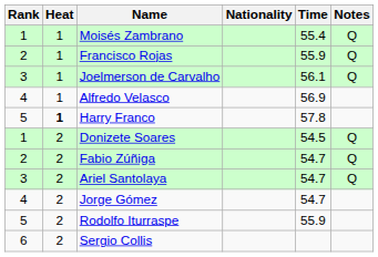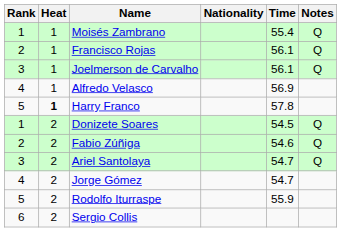 <table class="wikitable sortable" style="text-align:center">
 <tr>
 <th>Rank</th>
 <th>Heat</th>
 <th>Name</th>
 <th>Nationality</th>
 <th>Time</th>
 <th>Notes</th>
 </tr>
 <tr bgcolor=ccffcc>
 <td>1</td>
 <td>1</td>
 <td align=left><a href='#'>Moisés Zambrano</a></td>
 <td align=left></td>
 <td>55.4</td>
 <td>Q</td>
 </tr>
 <tr bgcolor=ccffcc>
 <td>2</td>
 <td>1</td>
 <td align=left><a href='#'>Francisco Rojas</a></td>
 <td align=left></td>
-<td>55.9</td>
+<td>56.1</td>
 <td>Q</td>
 </tr>
 <tr bgcolor=ccffcc>
 <td>3</td>
 <td>1</td>
 <td align=left><a href='#'>Joelmerson de Carvalho</a></td>
 <td align=left></td>
 <td>56.1</td>
 <td>Q</td>
 </tr>
 <tr>
 <td>4</td>
 <td>1</td>
 <td align=left><a href='#'>Alfredo Velasco</a></td>
 <td align=left></td>
 <td>56.9</td>
 <td></td>
 </tr>
 <tr>
 <td>5</td>
 <td><strong>1</strong></td>
 <td align=left><a href='#'>Harry Franco</a></td>
 <td align=left></td>
 <td>57.8</td>
 <td></td>
 </tr>
 <tr bgcolor=ccffcc>
 <td>1</td>
 <td>2</td>
 <td align=left><a href='#'>Donizete Soares</a></td>
 <td align=left></td>
 <td>54.5</td>
 <td>Q</td>
 </tr>
 <tr bgcolor=ccffcc>
 <td>2</td>
 <td>2</td>
 <td align=left><a href='#'>Fabio Zúñiga</a></td>
 <td align=left></td>
-<td>54.7</td>
+<td>54.6</td>
 <td>Q</td>
 </tr>
 <tr bgcolor=ccffcc>
 <td>3</td>
 <td>2</td>
 <td align=left><a href='#'>Ariel Santolaya</a></td>
 <td align=left></td>
 <td>54.7</td>
 <td>Q</td>
 </tr>
 <tr>
 <td>4</td>
 <td>2</td>
 <td align=left><a href='#'>Jorge Gómez</a></td>
 <td align=left></td>
 <td>54.7</td>
 <td></td>
 </tr>
 <tr>
 <td>5</td>
 <td>2</td>
 <td align=left><a href='#'>Rodolfo Iturraspe</a></td>
 <td align=left></td>
 <td>55.9</td>
 <td></td>
 </tr>
 <tr>
 <td>6</td>
 <td>2</td>
 <td align=left><a href='#'>Sergio Collis</a></td>
 <td align=left></td>
 <td></td>
 <td></td>
 </tr>
 </table>
